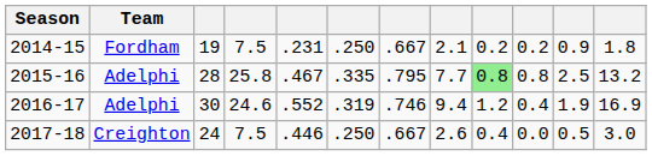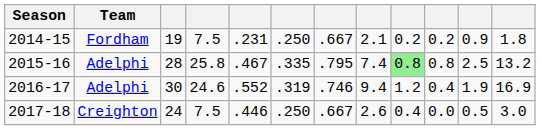 <table class="wikitable sortable" style="font-size:95%; text-align:center;">
 <tr>
 <th>Season</th>
 <th>Team</th>
 <th></th>
 <th></th>
 <th></th>
 <th></th>
 <th></th>
 <th></th>
 <th></th>
 <th></th>
 <th></th>
 <th></th>
 </tr>
 <tr>
 <td>2014-15</td>
 <td><a href='#'>Fordham</a></td>
 <td>19</td>
 <td>7.5</td>
 <td>.231</td>
 <td>.250</td>
 <td>.667</td>
 <td>2.1</td>
 <td>0.2</td>
 <td>0.2</td>
 <td>0.9</td>
 <td>1.8</td>
 </tr>
 <tr>
 <td>2015-16</td>
 <td><a href='#'>Adelphi</a></td>
 <td>28</td>
 <td>25.8</td>
 <td>.467</td>
 <td>.335</td>
 <td>.795</td>
-<td>7.7</td>
+<td>7.4</td>
 <td style="background: lightgreen;">0.8</td>
 <td>0.8</td>
 <td>2.5</td>
 <td>13.2</td>
 </tr>
 <tr>
 <td>2016-17</td>
 <td><a href='#'>Adelphi</a></td>
 <td>30</td>
 <td>24.6</td>
 <td>.552</td>
 <td>.319</td>
 <td>.746</td>
 <td>9.4</td>
 <td>1.2</td>
 <td>0.4</td>
 <td>1.9</td>
 <td>16.9</td>
 </tr>
 <tr>
 <td>2017-18</td>
 <td><a href='#'>Creighton</a></td>
 <td>24</td>
 <td>7.5</td>
 <td>.446</td>
 <td>.250</td>
 <td>.667</td>
 <td>2.6</td>
 <td>0.4</td>
 <td>0.0</td>
 <td>0.5</td>
 <td>3.0</td>
 </tr>
 </table>
